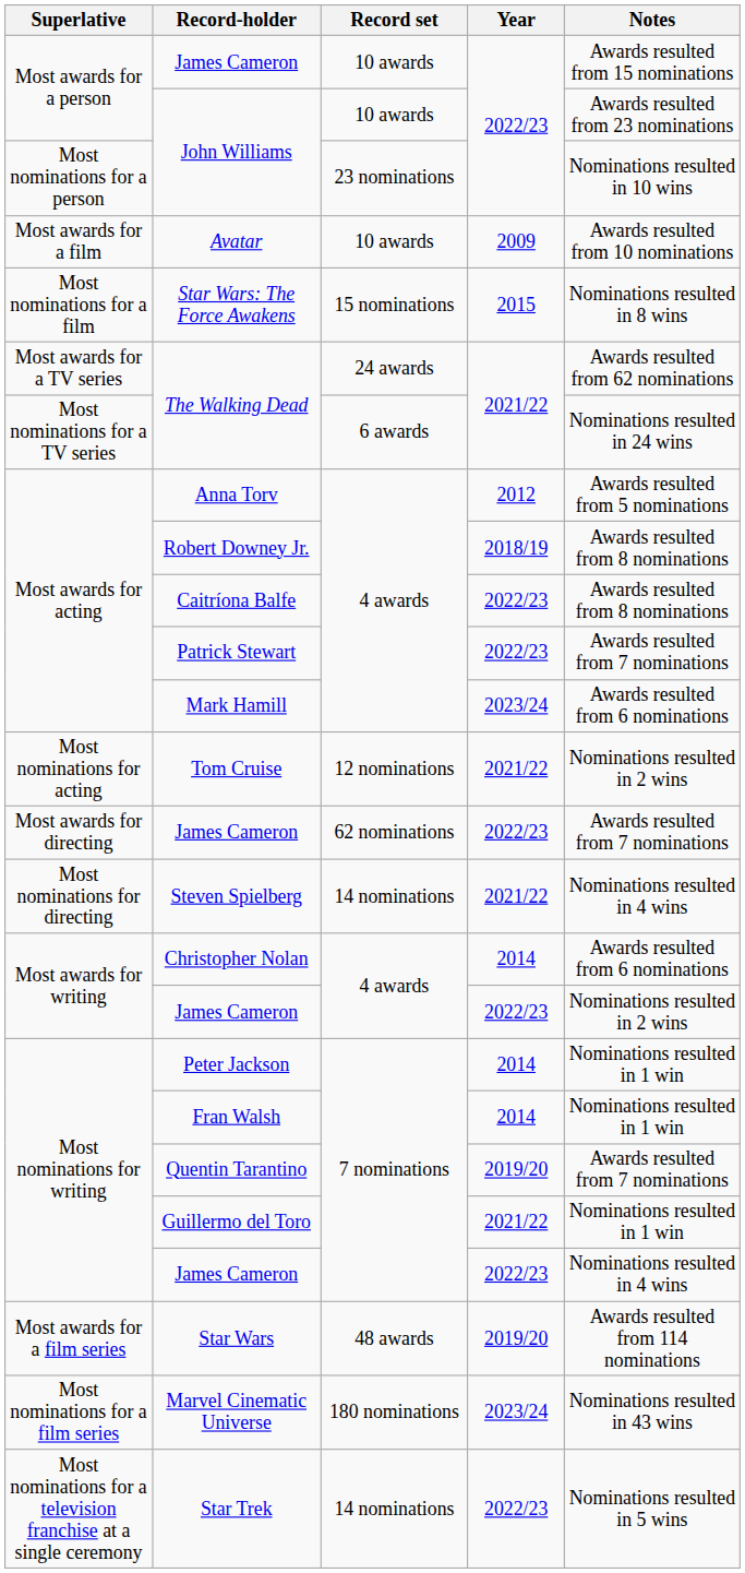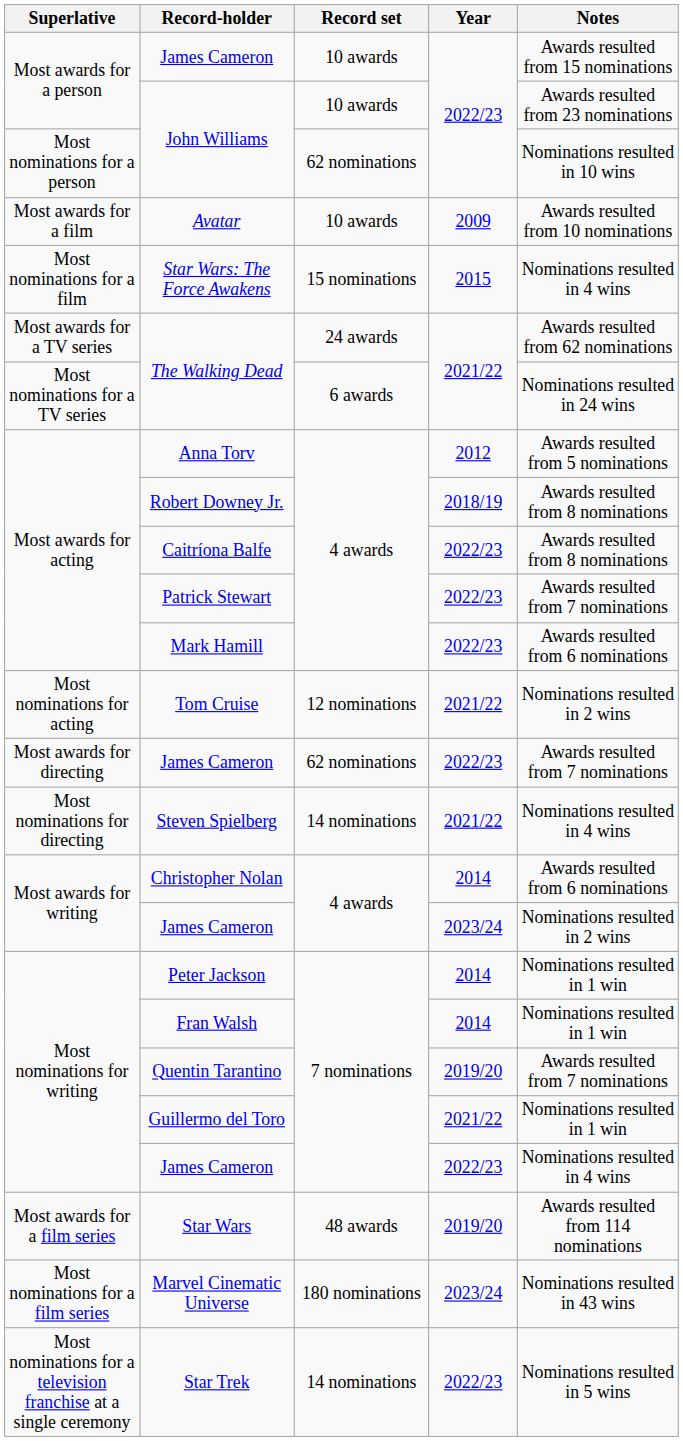 <table class="wikitable" style="text-align: center">
 <tr>
 <th width="250">Superlative</th>
 <th width="350">Record-holder</th>
 <th width="250">Record set</th>
 <th width="150">Year</th>
 <th width="350">Notes</th>
 </tr>
 <tr>
 <td rowspan=2>Most awards for a person</td>
 <td><a href='#'>James Cameron</a></td>
 <td>10 awards</td>
 <td rowspan=3><a href='#'>2022/23</a></td>
 <td>Awards resulted from 15 nominations</td>
 </tr>
 <tr>
 <td rowspan=2><a href='#'>John Williams</a></td>
 <td>10 awards</td>
 <td>Awards resulted from 23 nominations</td>
 </tr>
 <tr>
 <td>Most nominations for a person</td>
-<td>23 nominations</td>
+<td>62 nominations</td>
 <td>Nominations resulted in 10 wins</td>
 </tr>
 <tr>
 <td>Most awards for a film</td>
 <td><em><a href='#'>Avatar</a></em></td>
 <td>10 awards</td>
 <td><a href='#'>2009</a></td>
 <td>Awards resulted from 10 nominations</td>
 </tr>
 <tr>
 <td>Most nominations for a film</td>
 <td><em><a href='#'>Star Wars: The Force Awakens</a></em></td>
 <td>15 nominations</td>
 <td><a href='#'>2015</a></td>
-<td>Nominations resulted in 8 wins</td>
+<td>Nominations resulted in 4 wins</td>
 </tr>
 <tr>
 <td>Most awards for a TV series</td>
 <td rowspan=2><em><a href='#'>The Walking Dead</a></em></td>
 <td>24 awards</td>
 <td rowspan=2><a href='#'>2021/22</a></td>
 <td>Awards resulted from 62 nominations</td>
 </tr>
 <tr>
 <td>Most nominations for a TV series</td>
 <td>6 awards</td>
 <td>Nominations resulted in 24 wins</td>
 </tr>
 <tr>
 <td rowspan=5>Most awards for acting</td>
 <td><a href='#'>Anna Torv</a></td>
 <td rowspan=5>4 awards</td>
 <td><a href='#'>2012</a></td>
 <td>Awards resulted from 5 nominations</td>
 </tr>
 <tr>
 <td><a href='#'>Robert Downey Jr.</a></td>
 <td><a href='#'>2018/19</a></td>
 <td>Awards resulted from 8 nominations</td>
 </tr>
 <tr>
 <td><a href='#'>Caitríona Balfe</a></td>
 <td><a href='#'>2022/23</a></td>
 <td>Awards resulted from 8 nominations</td>
 </tr>
 <tr>
 <td><a href='#'>Patrick Stewart</a></td>
 <td><a href='#'>2022/23</a></td>
 <td>Awards resulted from 7 nominations</td>
 </tr>
 <tr>
 <td><a href='#'>Mark Hamill</a></td>
-<td><a href='#'>2023/24</a></td>
+<td><a href='#'>2022/23</a></td>
 <td>Awards resulted from 6 nominations</td>
 </tr>
 <tr>
 <td>Most nominations for acting</td>
 <td><a href='#'>Tom Cruise</a></td>
 <td>12 nominations</td>
 <td><a href='#'>2021/22</a></td>
 <td>Nominations resulted in 2 wins</td>
 </tr>
 <tr>
 <td>Most awards for directing</td>
 <td><a href='#'>James Cameron</a></td>
 <td>62 nominations</td>
 <td><a href='#'>2022/23</a></td>
 <td>Awards resulted from 7 nominations</td>
 </tr>
 <tr>
 <td>Most nominations for directing</td>
 <td><a href='#'>Steven Spielberg</a></td>
 <td>14 nominations</td>
 <td><a href='#'>2021/22</a></td>
 <td>Nominations resulted in 4 wins</td>
 </tr>
 <tr>
 <td rowspan=2>Most awards for writing</td>
 <td><a href='#'>Christopher Nolan</a></td>
 <td rowspan=2>4 awards</td>
 <td><a href='#'>2014</a></td>
 <td>Awards resulted from 6 nominations</td>
 </tr>
 <tr>
 <td><a href='#'>James Cameron</a></td>
-<td><a href='#'>2022/23</a></td>
+<td><a href='#'>2023/24</a></td>
 <td>Nominations resulted in 2 wins</td>
 </tr>
 <tr>
 <td rowspan=5>Most nominations for writing</td>
 <td><a href='#'>Peter Jackson</a></td>
 <td rowspan=5>7 nominations</td>
 <td><a href='#'>2014</a></td>
 <td>Nominations resulted in 1 win</td>
 </tr>
 <tr>
 <td><a href='#'>Fran Walsh</a></td>
 <td><a href='#'>2014</a></td>
 <td>Nominations resulted in 1 win</td>
 </tr>
 <tr>
 <td><a href='#'>Quentin Tarantino</a></td>
 <td><a href='#'>2019/20</a></td>
 <td>Awards resulted from 7 nominations</td>
 </tr>
 <tr>
 <td><a href='#'>Guillermo del Toro</a></td>
 <td><a href='#'>2021/22</a></td>
 <td>Nominations resulted in 1 win</td>
 </tr>
 <tr>
 <td><a href='#'>James Cameron</a></td>
 <td><a href='#'>2022/23</a></td>
 <td>Nominations resulted in 4 wins</td>
 </tr>
 <tr>
 <td>Most awards for a <a href='#'>film series</a></td>
 <td><a href='#'>Star Wars</a></td>
 <td>48 awards</td>
 <td><a href='#'>2019/20</a></td>
 <td>Awards resulted from 114 nominations</td>
 </tr>
 <tr>
 <td>Most nominations for a <a href='#'>film series</a></td>
 <td><a href='#'>Marvel Cinematic Universe</a></td>
 <td>180 nominations</td>
 <td><a href='#'>2023/24</a></td>
 <td>Nominations resulted in 43 wins</td>
 </tr>
 <tr>
 <td>Most nominations for a <a href='#'>television franchise</a> at a single ceremony</td>
 <td><a href='#'>Star Trek</a></td>
 <td>14 nominations</td>
 <td><a href='#'>2022/23</a></td>
 <td>Nominations resulted in 5 wins</td>
 </tr>
 </table>
